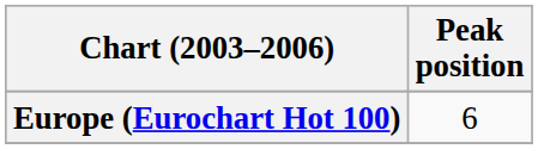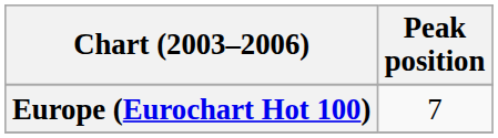 <table class="wikitable sortable plainrowheaders" style="text-align:center">
 <tr>
 <th scope="col">Chart (2003–2006)</th>
 <th scope="col">Peak<br>position</th>
 </tr>
 <tr>
 </tr>
 <tr>
 </tr>
 <tr>
 <th scope="row">Europe (<a href='#'>Eurochart Hot 100</a>)</th>
-<td>6</td>
+<td>7</td>
 </tr>
 <tr>
 </tr>
 <tr>
 </tr>
 <tr>
 </tr>
 <tr>
 </tr>
 <tr>
 </tr>
 <tr>
 </tr>
 </table>
